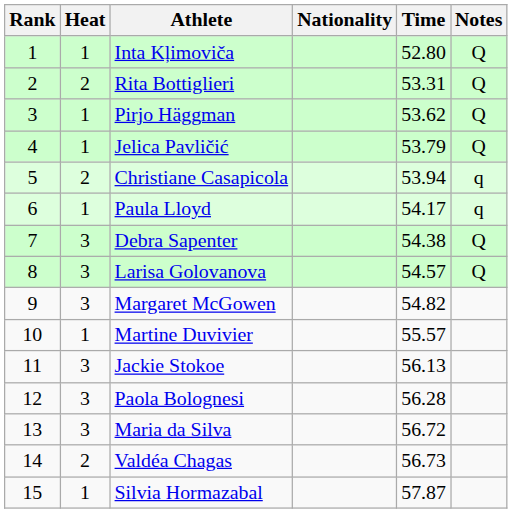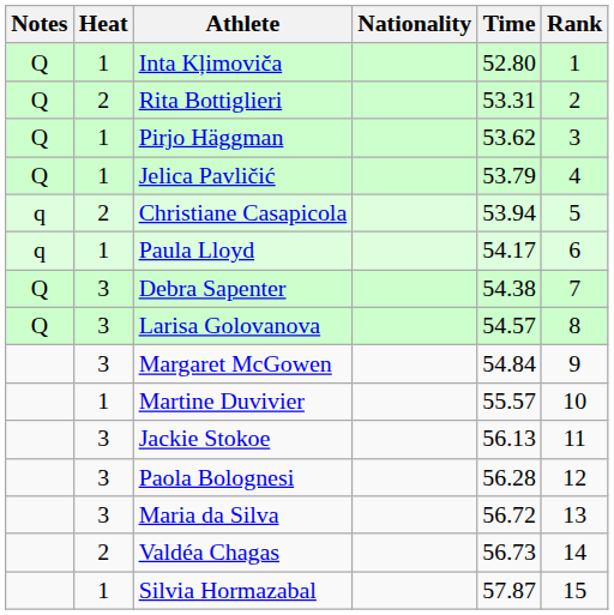 <table class="wikitable sortable" style="text-align:center">
 <tr>
-<th>Rank</th>
+<th>Notes</th>
 <th>Heat</th>
 <th>Athlete</th>
 <th>Nationality</th>
 <th>Time</th>
-<th>Notes</th>
+<th>Rank</th>
 </tr>
 <tr bgcolor=ccffcc>
-<td>1</td>
+<td>Q</td>
 <td>1</td>
 <td align=left><a href='#'>Inta Kļimoviča</a></td>
 <td align=left></td>
 <td>52.80</td>
-<td>Q</td>
+<td>1</td>
 </tr>
 <tr bgcolor=ccffcc>
-<td>2</td>
+<td>Q</td>
 <td>2</td>
 <td align=left><a href='#'>Rita Bottiglieri</a></td>
 <td align=left></td>
 <td>53.31</td>
-<td>Q</td>
+<td>2</td>
 </tr>
 <tr bgcolor=ccffcc>
-<td>3</td>
+<td>Q</td>
 <td>1</td>
 <td align=left><a href='#'>Pirjo Häggman</a></td>
 <td align=left></td>
 <td>53.62</td>
-<td>Q</td>
+<td>3</td>
 </tr>
 <tr bgcolor=ccffcc>
-<td>4</td>
+<td>Q</td>
 <td>1</td>
 <td align=left><a href='#'>Jelica Pavličić</a></td>
 <td align=left></td>
 <td>53.79</td>
-<td>Q</td>
+<td>4</td>
 </tr>
 <tr bgcolor=ddffdd>
-<td>5</td>
+<td>q</td>
 <td>2</td>
 <td align=left><a href='#'>Christiane Casapicola</a></td>
 <td align=left></td>
 <td>53.94</td>
-<td>q</td>
+<td>5</td>
 </tr>
 <tr bgcolor=ddffdd>
-<td>6</td>
+<td>q</td>
 <td>1</td>
 <td align=left><a href='#'>Paula Lloyd</a></td>
 <td align=left></td>
 <td>54.17</td>
-<td>q</td>
+<td>6</td>
 </tr>
 <tr bgcolor=ccffcc>
-<td>7</td>
+<td>Q</td>
 <td>3</td>
 <td align=left><a href='#'>Debra Sapenter</a></td>
 <td align=left></td>
 <td>54.38</td>
-<td>Q</td>
+<td>7</td>
 </tr>
 <tr bgcolor=ccffcc>
-<td>8</td>
+<td>Q</td>
 <td>3</td>
 <td align=left><a href='#'>Larisa Golovanova</a></td>
 <td align=left></td>
 <td>54.57</td>
-<td>Q</td>
+<td>8</td>
 </tr>
 <tr>
-<td>9</td>
+<td></td>
 <td>3</td>
 <td align=left><a href='#'>Margaret McGowen</a></td>
 <td align=left></td>
-<td>54.82</td>
-<td></td>
+<td>54.84</td>
+<td>9</td>
 </tr>
 <tr>
-<td>10</td>
+<td></td>
 <td>1</td>
 <td align=left><a href='#'>Martine Duvivier</a></td>
 <td align=left></td>
 <td>55.57</td>
-<td></td>
+<td>10</td>
 </tr>
 <tr>
-<td>11</td>
+<td></td>
 <td>3</td>
 <td align=left><a href='#'>Jackie Stokoe</a></td>
 <td align=left></td>
 <td>56.13</td>
-<td></td>
+<td>11</td>
 </tr>
 <tr>
-<td>12</td>
+<td></td>
 <td>3</td>
 <td align=left><a href='#'>Paola Bolognesi</a></td>
 <td align=left></td>
 <td>56.28</td>
-<td></td>
+<td>12</td>
 </tr>
 <tr>
-<td>13</td>
+<td></td>
 <td>3</td>
 <td align=left><a href='#'>Maria da Silva</a></td>
 <td align=left></td>
 <td>56.72</td>
-<td></td>
+<td>13</td>
 </tr>
 <tr>
-<td>14</td>
+<td></td>
 <td>2</td>
 <td align=left><a href='#'>Valdéa Chagas</a></td>
 <td align=left></td>
 <td>56.73</td>
-<td></td>
+<td>14</td>
 </tr>
 <tr>
-<td>15</td>
+<td></td>
 <td>1</td>
 <td align=left><a href='#'>Silvia Hormazabal</a></td>
 <td align=left></td>
 <td>57.87</td>
-<td></td>
+<td>15</td>
 </tr>
 </table>
